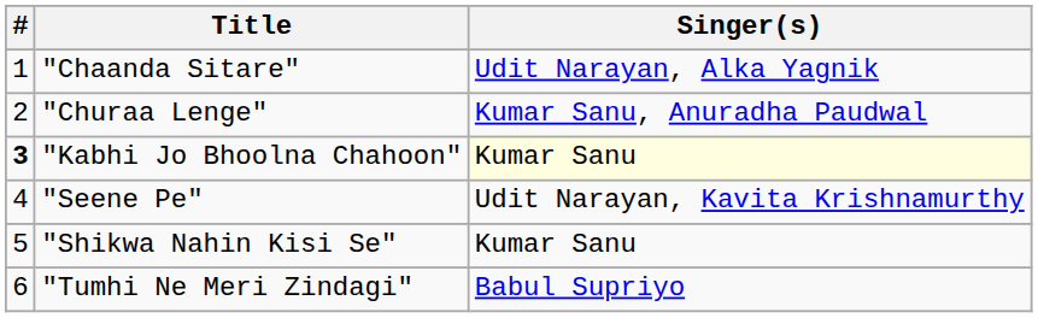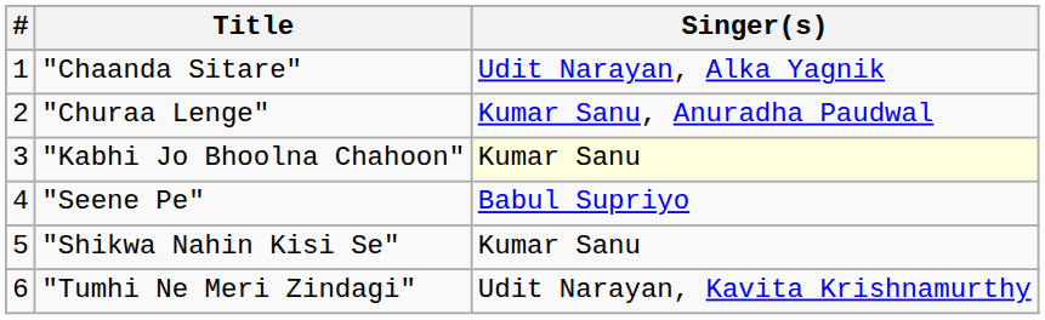 <table class="wikitable" style="font-size:95%;">
 <tr>
 <th>#</th>
 <th>Title</th>
 <th>Singer(s)</th>
 </tr>
 <tr>
 <td>1</td>
 <td>"Chaanda Sitare"</td>
 <td><a href='#'>Udit Narayan</a>, <a href='#'>Alka Yagnik</a></td>
 </tr>
 <tr>
 <td>2</td>
 <td>"Churaa Lenge"</td>
 <td><a href='#'>Kumar Sanu</a>, <a href='#'>Anuradha Paudwal</a></td>
 </tr>
 <tr>
-<td><strong>3</strong></td>
+<td>3</td>
 <td>"Kabhi Jo Bhoolna Chahoon"</td>
 <td style="background: lightyellow;">Kumar Sanu</td>
 </tr>
 <tr>
 <td>4</td>
 <td>"Seene Pe"</td>
-<td>Udit Narayan, <a href='#'>Kavita Krishnamurthy</a></td>
+<td><a href='#'>Babul Supriyo</a></td>
 </tr>
 <tr>
 <td>5</td>
 <td>"Shikwa Nahin Kisi Se"</td>
 <td>Kumar Sanu</td>
 </tr>
 <tr>
 <td>6</td>
 <td>"Tumhi Ne Meri Zindagi"</td>
-<td><a href='#'>Babul Supriyo</a></td>
+<td>Udit Narayan, <a href='#'>Kavita Krishnamurthy</a></td>
 </tr>
 </table>
